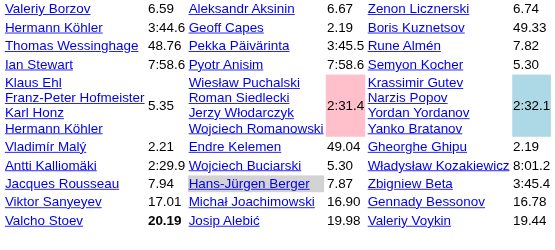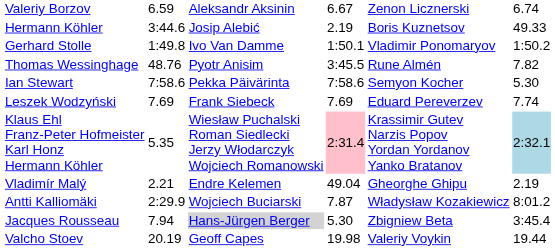 <table>
 <tr>
 <td></td>
 <td><a href='#'>Valeriy Borzov</a> <br><em></em></td>
 <td>6.59</td>
 <td><a href='#'>Aleksandr Aksinin</a> <br><em></em></td>
 <td>6.67</td>
 <td><a href='#'>Zenon Licznerski</a> <br><em></em></td>
 <td>6.74</td>
 </tr>
 <tr>
 <td></td>
 <td><a href='#'>Hermann Köhler</a> <br><em></em></td>
 <td>3:44.6</td>
-<td><a href='#'>Geoff Capes</a> <br><em></em></td>
+<td><a href='#'>Josip Alebić</a> <br><em></em></td>
 <td>2.19</td>
 <td><a href='#'>Boris Kuznetsov</a> <br><em></em></td>
 <td>49.33</td>
 </tr>
 <tr>
 <td></td>
+<td><a href='#'>Gerhard Stolle</a> <br><em></em></td>
+<td>1:49.8</td>
+<td><a href='#'>Ivo Van Damme</a> <br><em></em></td>
+<td>1:50.1</td>
+<td><a href='#'>Vladimir Ponomaryov</a> <br><em></em></td>
+<td>1:50.2</td>
+</tr>
+<tr>
+<td></td>
 <td><a href='#'>Thomas Wessinghage</a> <br><em></em></td>
 <td>48.76</td>
-<td><a href='#'>Pekka Päivärinta</a> <br><em></em></td>
+<td><a href='#'>Pyotr Anisim</a> <br><em></em></td>
 <td>3:45.5</td>
 <td><a href='#'>Rune Almén</a> <br><em></em></td>
 <td>7.82</td>
 </tr>
 <tr>
 <td></td>
 <td><a href='#'>Ian Stewart</a> <br><em></em></td>
 <td>7:58.6</td>
-<td><a href='#'>Pyotr Anisim</a> <br><em></em></td>
+<td><a href='#'>Pekka Päivärinta</a> <br><em></em></td>
 <td>7:58.6</td>
 <td><a href='#'>Semyon Kocher</a> <br><em></em></td>
 <td>5.30</td>
+</tr>
+<tr>
+<td></td>
+<td><a href='#'>Leszek Wodzyński</a> <br><em></em></td>
+<td>7.69</td>
+<td><a href='#'>Frank Siebeck</a> <br><em></em></td>
+<td>7.69</td>
+<td><a href='#'>Eduard Pereverzev</a> <br><em></em></td>
+<td>7.74</td>
 </tr>
 <tr>
 <td></td>
 <td><a href='#'>Klaus Ehl</a><br><a href='#'>Franz-Peter Hofmeister</a><br><a href='#'>Karl Honz</a><br><a href='#'>Hermann Köhler</a> <br><em></em></td>
 <td>5.35</td>
 <td><a href='#'>Wiesław Puchalski</a><br><a href='#'>Roman Siedlecki</a><br><a href='#'>Jerzy Włodarczyk</a><br><a href='#'>Wojciech Romanowski</a><br><em></em></td>
 <td style="background: pink;">2:31.4</td>
 <td><a href='#'>Krassimir Gutev</a><br><a href='#'>Narzis Popov</a><br><a href='#'>Yordan Yordanov</a><br><a href='#'>Yanko Bratanov</a> <br><em></em></td>
 <td style="background: lightblue;">2:32.1</td>
 </tr>
 <tr>
 <td></td>
 <td><a href='#'>Vladimír Malý</a> <br><em></em></td>
 <td>2.21</td>
 <td><a href='#'>Endre Kelemen</a> <br><em></em></td>
 <td>49.04</td>
 <td><a href='#'>Gheorghe Ghipu</a> <br><em></em></td>
 <td>2.19</td>
 </tr>
 <tr>
 <td></td>
 <td><a href='#'>Antti Kalliomäki</a> <br><em></em></td>
 <td>2:29.9</td>
 <td><a href='#'>Wojciech Buciarski</a> <br><em></em></td>
-<td>5.30</td>
+<td>7.87</td>
 <td><a href='#'>Władysław Kozakiewicz</a> <br><em></em></td>
 <td>8:01.2</td>
 </tr>
 <tr>
 <td></td>
 <td><a href='#'>Jacques Rousseau</a> <br><em></em></td>
 <td>7.94</td>
 <td style="background: lightgrey;"><a href='#'>Hans-Jürgen Berger</a> <br><em></em></td>
-<td>7.87</td>
+<td>5.30</td>
 <td><a href='#'>Zbigniew Beta</a> <br><em></em></td>
 <td>3:45.4</td>
 </tr>
 <tr>
 <td></td>
-<td><a href='#'>Viktor Sanyeyev</a> <br><em></em></td>
-<td>17.01</td>
-<td><a href='#'>Michał Joachimowski</a> <br><em></em></td>
-<td>16.90</td>
-<td><a href='#'>Gennady Bessonov</a> <br><em></em></td>
-<td>16.78</td>
-</tr>
-<tr>
-<td></td>
 <td><a href='#'>Valcho Stoev</a> <br><em></em></td>
-<td><strong>20.19</strong></td>
-<td><a href='#'>Josip Alebić</a> <br><em></em></td>
+<td>20.19</td>
+<td><a href='#'>Geoff Capes</a> <br><em></em></td>
 <td>19.98</td>
 <td><a href='#'>Valeriy Voykin</a> <br><em></em></td>
 <td>19.44</td>
 </tr>
 </table>
